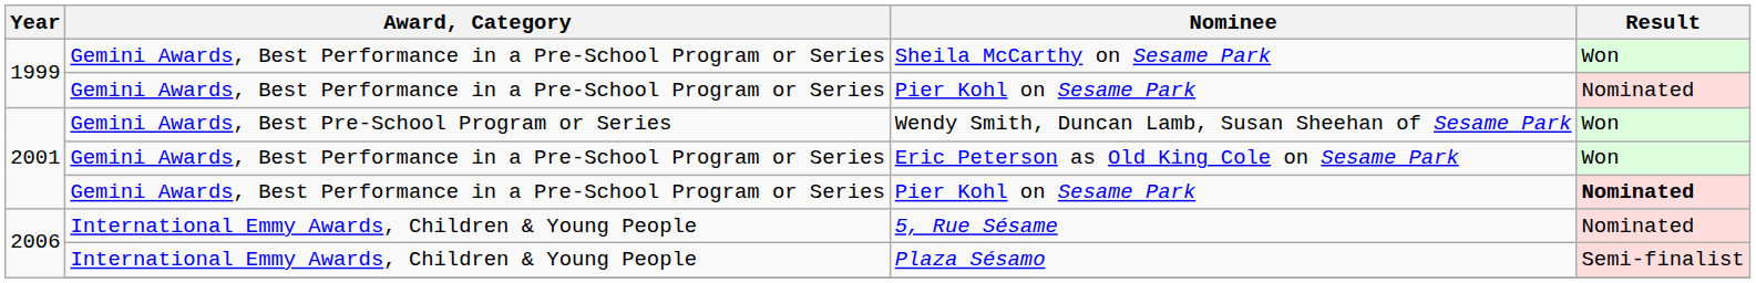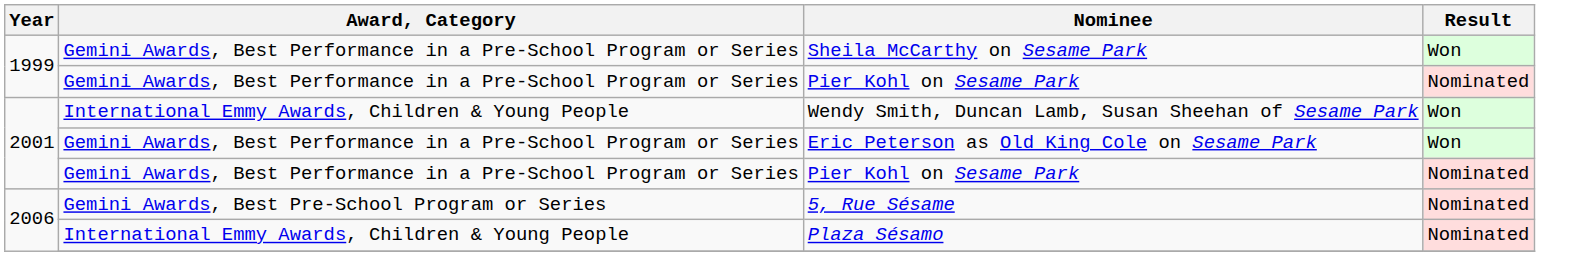 <table class="wikitable">
 <tr>
 <th>Year</th>
 <th>Award, Category</th>
 <th>Nominee</th>
 <th>Result</th>
 </tr>
 <tr>
 <td rowspan=2>1999</td>
 <td><a href='#'>Gemini Awards</a>, Best Performance in a Pre-School Program or Series</td>
 <td><a href='#'>Sheila McCarthy</a> on <em><a href='#'>Sesame Park</a></em></td>
 <td style="background: #ddffdd">Won</td>
 </tr>
 <tr>
 <td><a href='#'>Gemini Awards</a>, Best Performance in a Pre-School Program or Series</td>
 <td><a href='#'>Pier Kohl</a> on <em><a href='#'>Sesame Park</a></em></td>
 <td style="background: #ffdddd">Nominated</td>
 </tr>
 <tr>
 <td rowspan=3>2001</td>
-<td><a href='#'>Gemini Awards</a>, Best Pre-School Program or Series</td>
+<td><a href='#'>International Emmy Awards</a>, Children & Young People</td>
 <td>Wendy Smith, Duncan Lamb, Susan Sheehan of <em><a href='#'>Sesame Park</a></em></td>
 <td style="background: #ddffdd">Won</td>
 </tr>
 <tr>
 <td><a href='#'>Gemini Awards</a>, Best Performance in a Pre-School Program or Series</td>
 <td><a href='#'>Eric Peterson</a> as <a href='#'>Old King Cole</a> on <em><a href='#'>Sesame Park</a></em></td>
 <td style="background: #ddffdd">Won</td>
 </tr>
 <tr>
 <td><a href='#'>Gemini Awards</a>, Best Performance in a Pre-School Program or Series</td>
 <td><a href='#'>Pier Kohl</a> on <em><a href='#'>Sesame Park</a></em></td>
-<td style="background: #ffdddd"><strong>Nominated</strong></td>
+<td style="background: #ffdddd">Nominated</td>
 </tr>
 <tr>
 <td rowspan=3>2006</td>
-<td><a href='#'>International Emmy Awards</a>, Children & Young People</td>
+<td><a href='#'>Gemini Awards</a>, Best Pre-School Program or Series</td>
 <td><em><a href='#'>5, Rue Sésame</a></em></td>
 <td style="background: #ffdddd">Nominated</td>
 </tr>
 <tr>
 <td><a href='#'>International Emmy Awards</a>, Children & Young People</td>
 <td><em><a href='#'>Plaza Sésamo</a></em></td>
-<td style="background: #ffdddd">Semi-finalist</td>
+<td style="background: #ffdddd">Nominated</td>
 </tr>
 <tr>
 </tr>
 </table>
